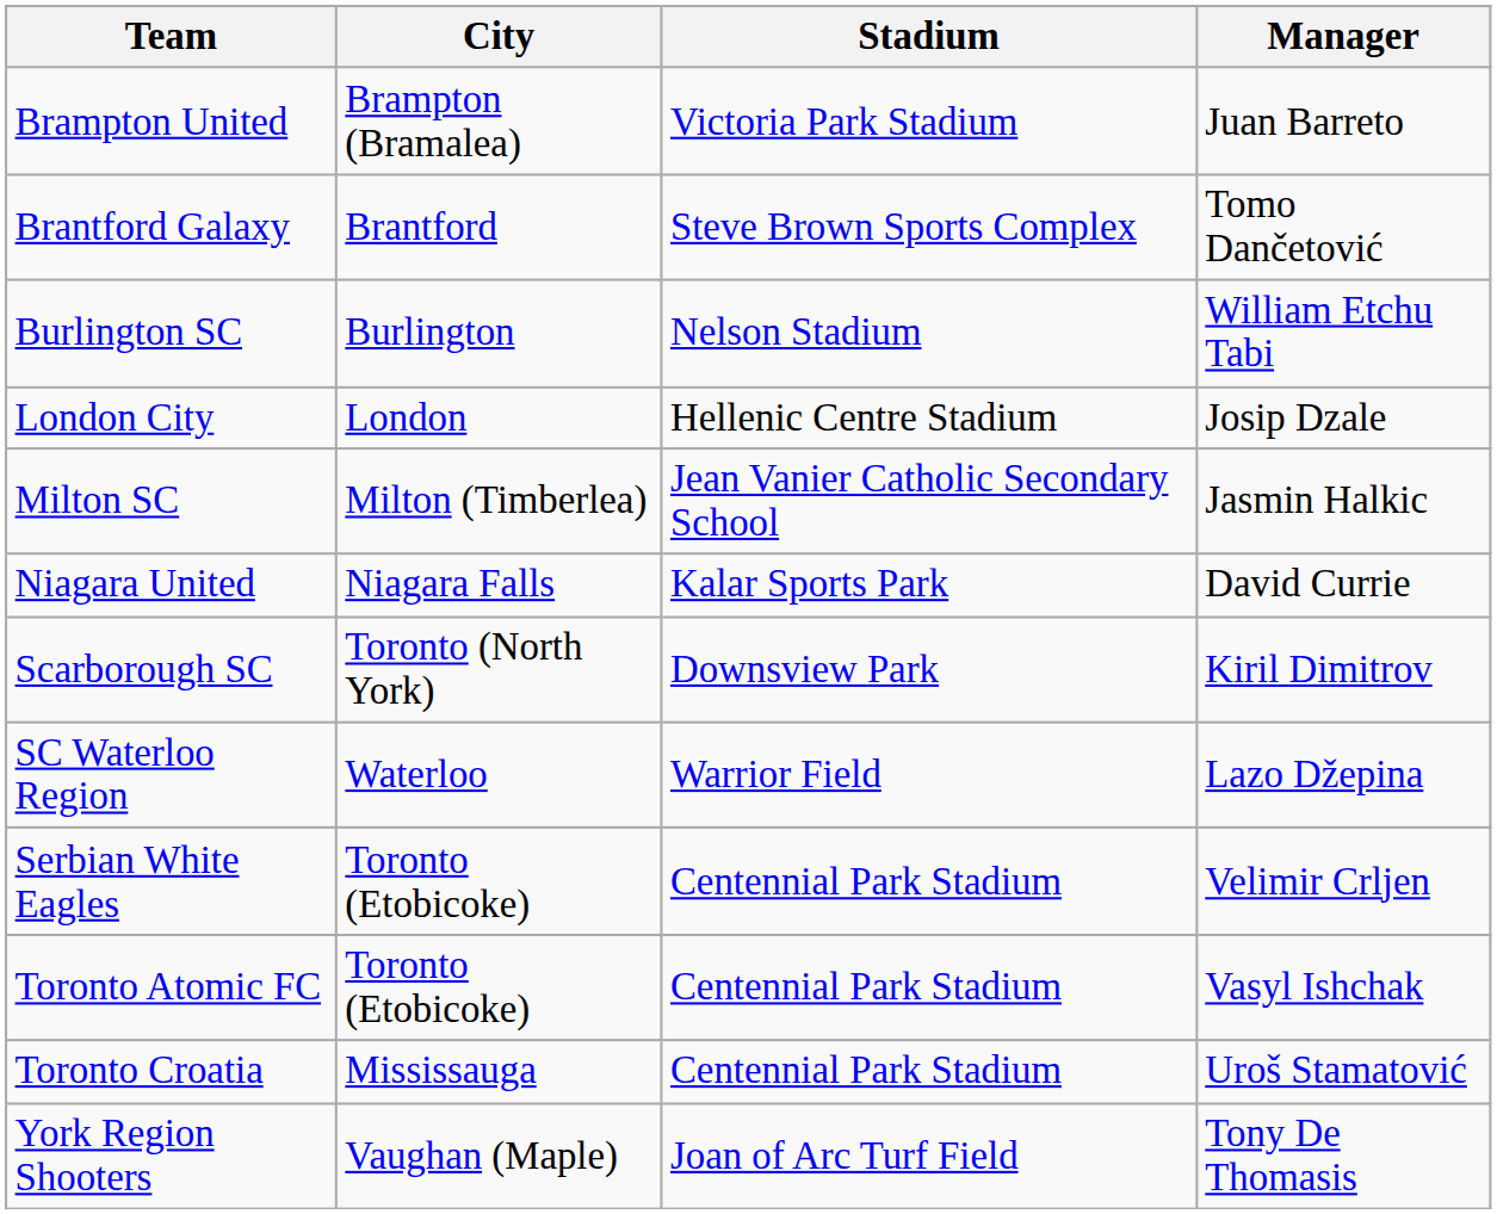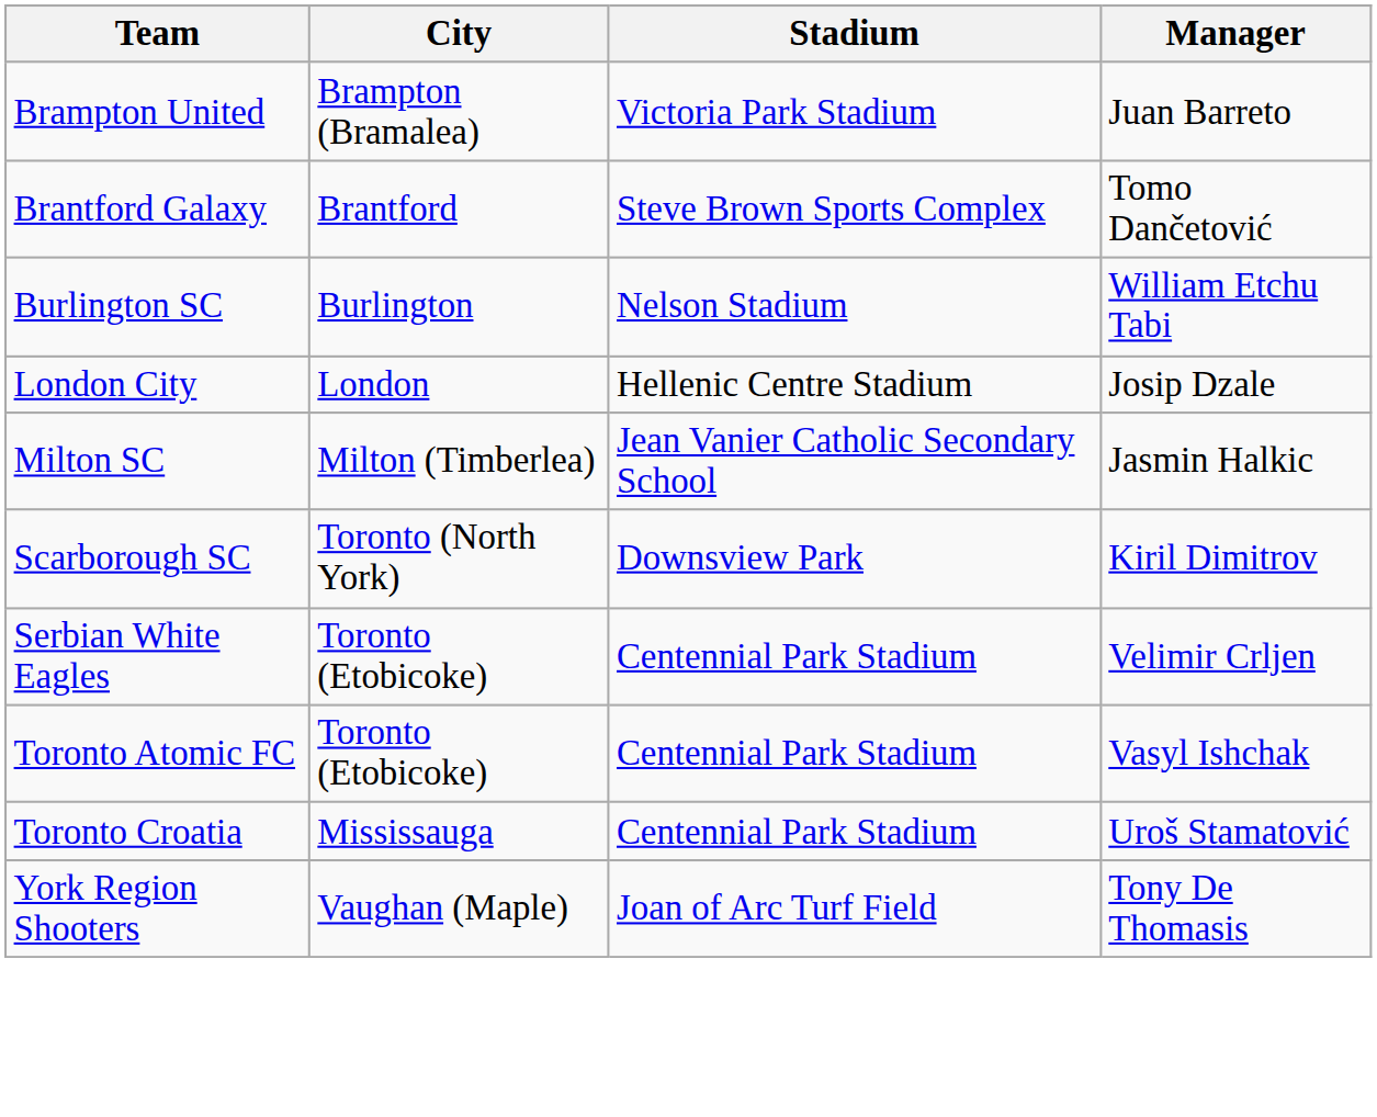 <table class="wikitable sortable">
 <tr>
 <th>Team</th>
 <th>City</th>
 <th>Stadium</th>
 <th>Manager</th>
 </tr>
 <tr>
 <td><a href='#'>Brampton United</a></td>
 <td><a href='#'>Brampton</a> (Bramalea)</td>
 <td><a href='#'>Victoria Park Stadium</a></td>
 <td>Juan Barreto</td>
 </tr>
 <tr>
 <td><a href='#'>Brantford Galaxy</a></td>
 <td><a href='#'>Brantford</a></td>
 <td><a href='#'>Steve Brown Sports Complex</a></td>
 <td>Tomo Dančetović</td>
 </tr>
 <tr>
 <td><a href='#'>Burlington SC</a></td>
 <td><a href='#'>Burlington</a></td>
 <td><a href='#'>Nelson Stadium</a></td>
 <td><a href='#'>William Etchu Tabi</a></td>
 </tr>
 <tr>
 <td><a href='#'>London City</a></td>
 <td><a href='#'>London</a></td>
 <td>Hellenic Centre Stadium</td>
 <td>Josip Dzale</td>
 </tr>
 <tr>
 <td><a href='#'>Milton SC</a></td>
 <td><a href='#'>Milton</a> (Timberlea)</td>
 <td><a href='#'>Jean Vanier Catholic Secondary School</a></td>
 <td>Jasmin Halkic</td>
 </tr>
 <tr>
-<td><a href='#'>Niagara United</a></td>
-<td><a href='#'>Niagara Falls</a></td>
-<td><a href='#'>Kalar Sports Park</a></td>
-<td>David Currie</td>
-</tr>
-<tr>
 <td><a href='#'>Scarborough SC</a></td>
 <td><a href='#'>Toronto</a> (North York)</td>
 <td><a href='#'>Downsview Park</a></td>
 <td><a href='#'>Kiril Dimitrov</a></td>
-</tr>
-<tr>
-<td><a href='#'>SC Waterloo Region</a></td>
-<td><a href='#'>Waterloo</a></td>
-<td><a href='#'>Warrior Field</a></td>
-<td><a href='#'>Lazo Džepina</a></td>
 </tr>
 <tr>
 <td><a href='#'>Serbian White Eagles</a></td>
 <td><a href='#'>Toronto</a> (Etobicoke)</td>
 <td><a href='#'>Centennial Park Stadium</a></td>
 <td><a href='#'>Velimir Crljen</a></td>
 </tr>
 <tr>
 <td><a href='#'>Toronto Atomic FC</a></td>
 <td><a href='#'>Toronto</a> (Etobicoke)</td>
 <td><a href='#'>Centennial Park Stadium</a></td>
 <td><a href='#'>Vasyl Ishchak</a></td>
 </tr>
 <tr>
 <td><a href='#'>Toronto Croatia</a></td>
 <td><a href='#'>Mississauga</a></td>
 <td><a href='#'>Centennial Park Stadium</a></td>
 <td><a href='#'>Uroš Stamatović</a></td>
 </tr>
 <tr>
 <td><a href='#'>York Region Shooters</a></td>
 <td><a href='#'>Vaughan</a> (Maple)</td>
 <td><a href='#'>Joan of Arc Turf Field</a></td>
 <td><a href='#'>Tony De Thomasis</a></td>
 </tr>
 </table>
